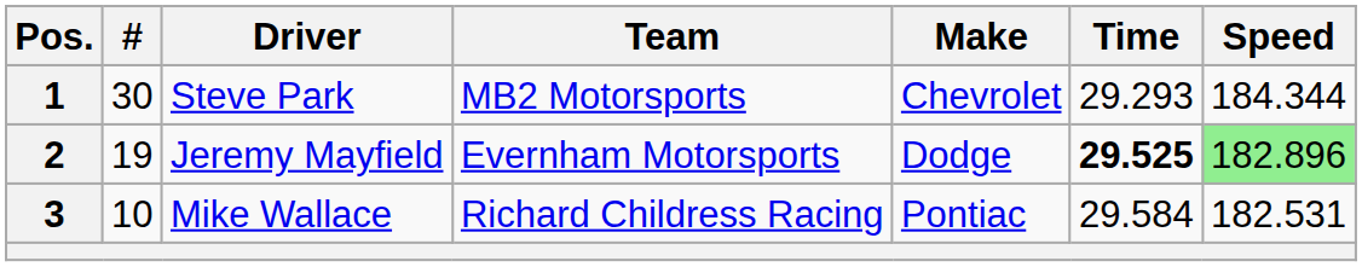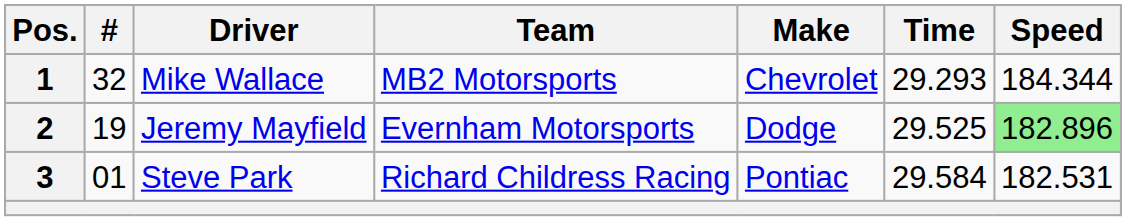 <table class="wikitable" style="font-size:95%">
 <tr>
 <th>Pos.</th>
 <th>#</th>
 <th>Driver</th>
 <th>Team</th>
 <th>Make</th>
 <th>Time</th>
 <th>Speed</th>
 </tr>
 <tr>
 <th>1</th>
-<td>30</td>
-<td><a href='#'>Steve Park</a></td>
+<td>32</td>
+<td><a href='#'>Mike Wallace</a></td>
 <td><a href='#'>MB2 Motorsports</a></td>
 <td><a href='#'>Chevrolet</a></td>
 <td>29.293</td>
 <td>184.344</td>
 </tr>
 <tr>
 <th>2</th>
 <td>19</td>
 <td><a href='#'>Jeremy Mayfield</a></td>
 <td><a href='#'>Evernham Motorsports</a></td>
 <td><a href='#'>Dodge</a></td>
-<td><strong>29.525</strong></td>
+<td>29.525</td>
 <td style="background: lightgreen;">182.896</td>
 </tr>
 <tr>
 <th>3</th>
-<td>10</td>
-<td><a href='#'>Mike Wallace</a></td>
+<td>01</td>
+<td><a href='#'>Steve Park</a></td>
 <td><a href='#'>Richard Childress Racing</a></td>
 <td><a href='#'>Pontiac</a></td>
 <td>29.584</td>
 <td>182.531</td>
 </tr>
 <tr>
 <th colspan="7"></th>
 </tr>
 </table>
